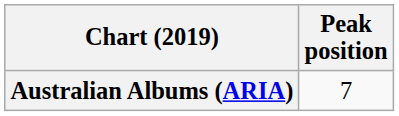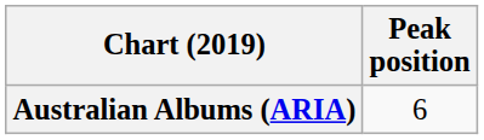 <table class="wikitable plainrowheaders" style="text-align:center">
 <tr>
 <th scope="col">Chart (2019)</th>
 <th scope="col">Peak<br>position</th>
 </tr>
 <tr>
 <th scope="row">Australian Albums (<a href='#'>ARIA</a>)</th>
-<td>7</td>
+<td>6</td>
 </tr>
 </table>
